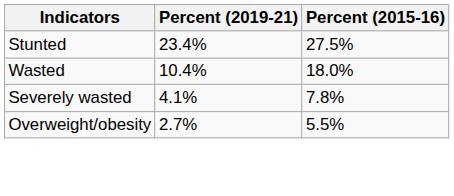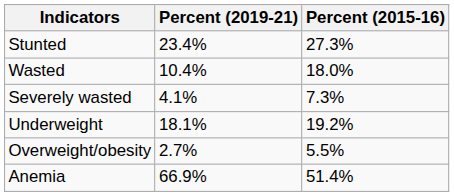 <table class = "wikitable sortable">
 <tr>
 <th>Indicators</th>
 <th>Percent (2019-21)</th>
 <th>Percent (2015-16)</th>
 </tr>
 <tr>
 <td>Stunted</td>
 <td>23.4%</td>
-<td>27.5%</td>
+<td>27.3%</td>
 </tr>
 <tr>
 <td>Wasted</td>
 <td>10.4%</td>
 <td>18.0%</td>
 </tr>
 <tr>
 <td>Severely wasted</td>
 <td>4.1%</td>
-<td>7.8%</td>
+<td>7.3%</td>
+</tr>
+<tr>
+<td>Underweight</td>
+<td>18.1%</td>
+<td>19.2%</td>
 </tr>
 <tr>
 <td>Overweight/obesity</td>
 <td>2.7%</td>
 <td>5.5%</td>
 </tr>
+<tr>
+<td>Anemia</td>
+<td>66.9%</td>
+<td>51.4%</td>
+</tr>
 </table>
